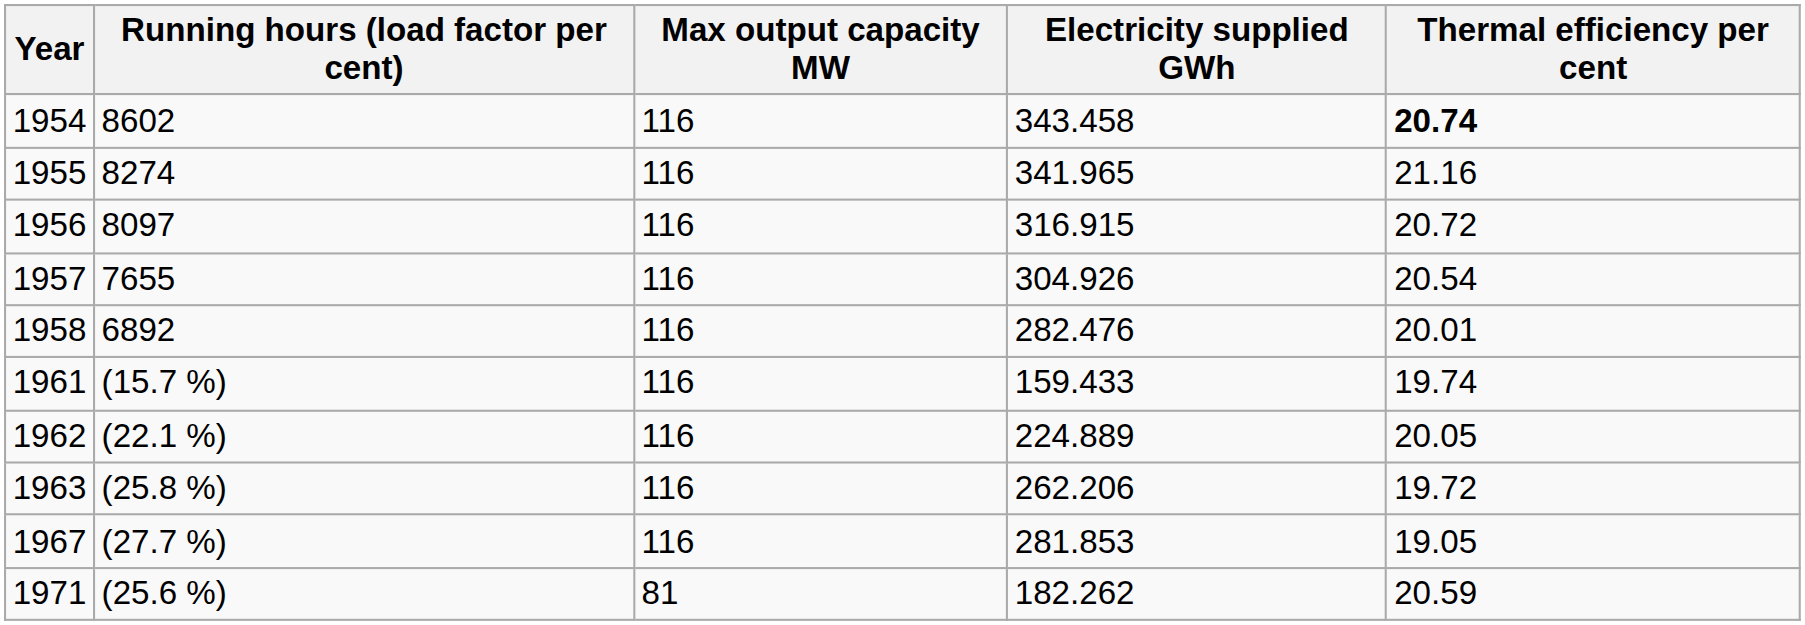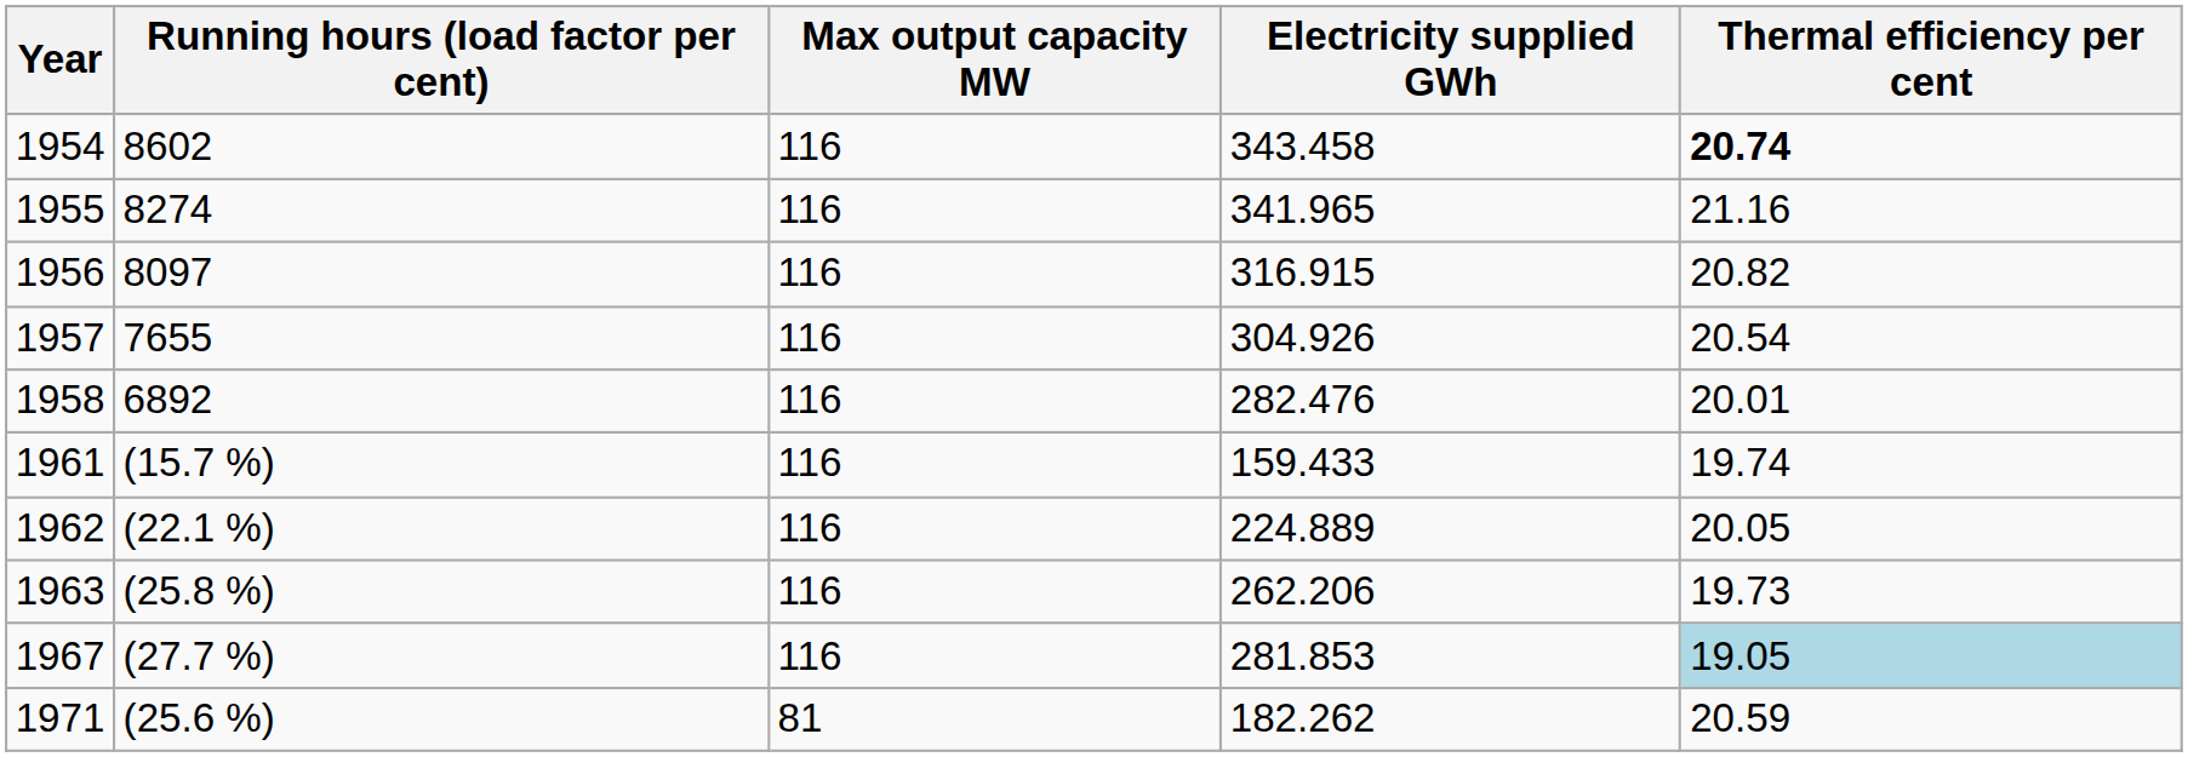 <table class="wikitable">
 <tr>
 <th>Year</th>
 <th>Running hours (load factor per cent)</th>
 <th>Max output capacity  MW</th>
 <th>Electricity supplied GWh</th>
 <th>Thermal efficiency per cent</th>
 </tr>
 <tr>
 <td>1954</td>
 <td>8602</td>
 <td>116</td>
 <td>343.458</td>
 <td><strong>20.74</strong></td>
 </tr>
 <tr>
 <td>1955</td>
 <td>8274</td>
 <td>116</td>
 <td>341.965</td>
 <td>21.16</td>
 </tr>
 <tr>
 <td>1956</td>
 <td>8097</td>
 <td>116</td>
 <td>316.915</td>
-<td>20.72</td>
+<td>20.82</td>
 </tr>
 <tr>
 <td>1957</td>
 <td>7655</td>
 <td>116</td>
 <td>304.926</td>
 <td>20.54</td>
 </tr>
 <tr>
 <td>1958</td>
 <td>6892</td>
 <td>116</td>
 <td>282.476</td>
 <td>20.01</td>
 </tr>
 <tr>
 <td>1961</td>
 <td>(15.7 %)</td>
 <td>116</td>
 <td>159.433</td>
 <td>19.74</td>
 </tr>
 <tr>
 <td>1962</td>
 <td>(22.1 %)</td>
 <td>116</td>
 <td>224.889</td>
 <td>20.05</td>
 </tr>
 <tr>
 <td>1963</td>
 <td>(25.8 %)</td>
 <td>116</td>
 <td>262.206</td>
-<td>19.72</td>
+<td>19.73</td>
 </tr>
 <tr>
 <td>1967</td>
 <td>(27.7 %)</td>
 <td>116</td>
 <td>281.853</td>
-<td>19.05</td>
+<td style="background: lightblue;">19.05</td>
 </tr>
 <tr>
 <td>1971</td>
 <td>(25.6 %)</td>
 <td>81</td>
 <td>182.262</td>
 <td>20.59</td>
 </tr>
 </table>
